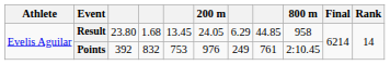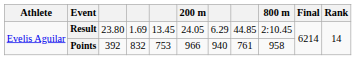 <table class="wikitable" style="font-size:90%;">
 <tr>
 <th>Athlete</th>
 <th>Event</th>
 <th></th>
 <th></th>
 <th></th>
 <th>200 m</th>
 <th></th>
 <th></th>
 <th>800 m</th>
 <th>Final</th>
 <th>Rank</th>
 </tr>
 <tr align=center>
 <td align=left rowspan=2><a href='#'>Evelis Aguilar</a></td>
 <th style="font-size:95%">Result</th>
 <td>23.80</td>
-<td>1.68</td>
+<td>1.69</td>
 <td>13.45</td>
 <td>24.05</td>
 <td>6.29</td>
 <td>44.85</td>
-<td>958</td>
+<td>2:10.45</td>
 <td rowspan=2>6214 <strong></strong></td>
 <td rowspan=2>14</td>
 </tr>
 <tr align=center>
 <th style="font-size:95%">Points</th>
 <td>392</td>
 <td>832</td>
 <td>753</td>
-<td>976</td>
-<td>249</td>
+<td>966</td>
+<td>940</td>
 <td>761</td>
-<td>2:10.45</td>
+<td>958</td>
 </tr>
 </table>
